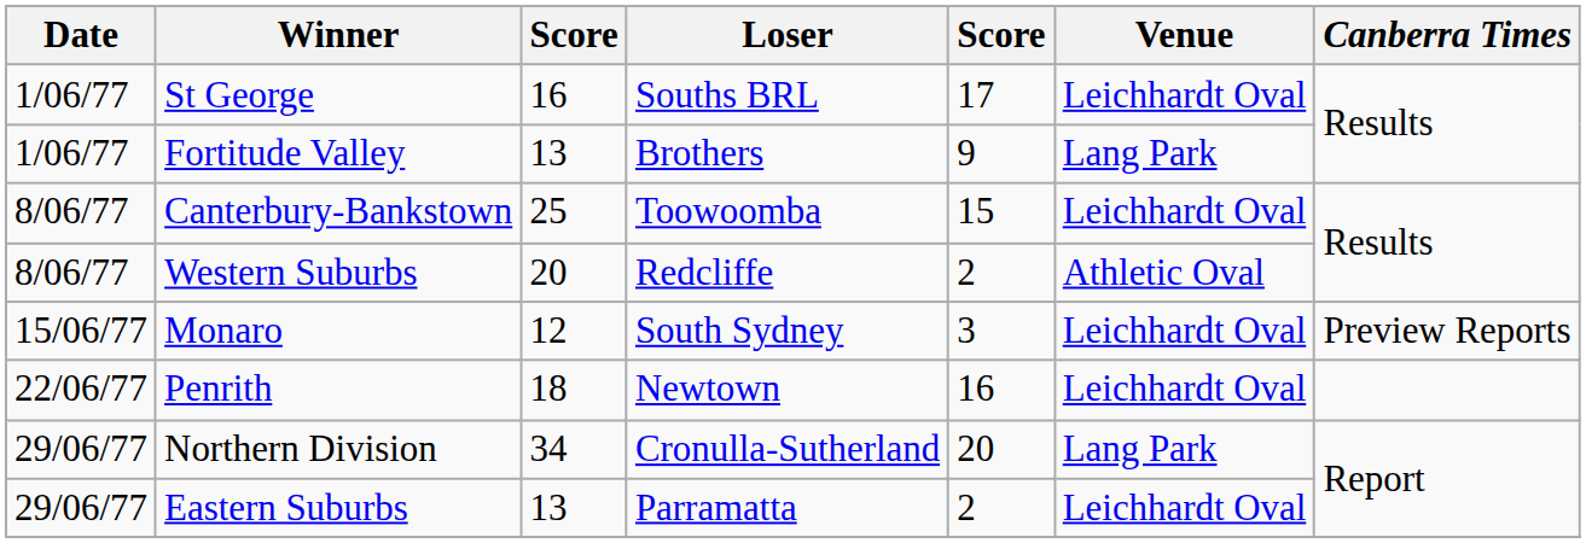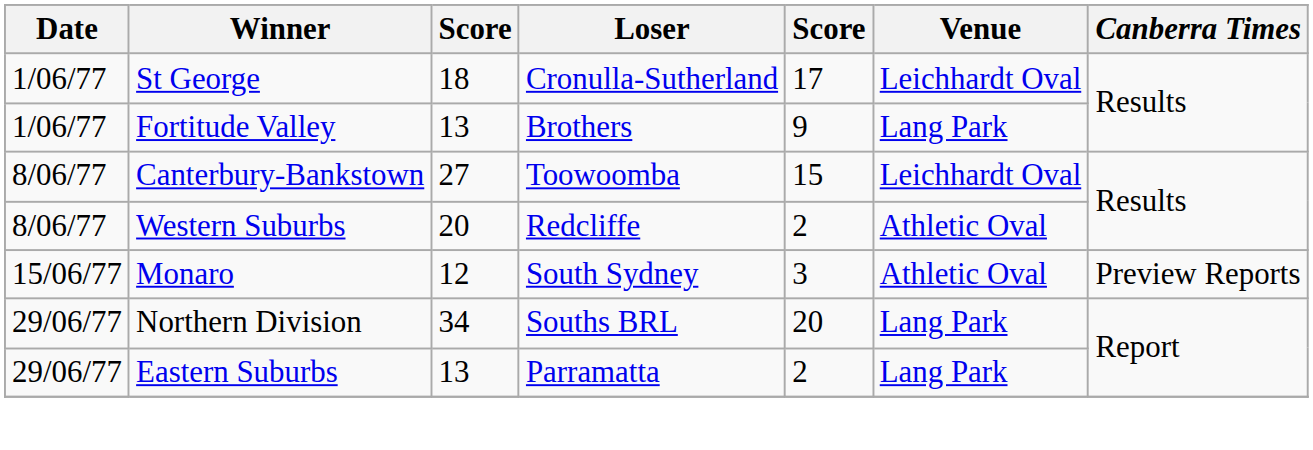 <table class="wikitable">
 <tr>
 <th>Date</th>
 <th>Winner</th>
 <th>Score</th>
 <th>Loser</th>
 <th>Score</th>
 <th>Venue</th>
 <th><em>Canberra Times</em></th>
 </tr>
 <tr>
 <td>1/06/77</td>
 <td> <a href='#'>St George</a></td>
-<td>16</td>
-<td> <a href='#'>Souths BRL</a></td>
+<td>18</td>
+<td> <a href='#'>Cronulla-Sutherland</a></td>
 <td>17</td>
 <td><a href='#'>Leichhardt Oval</a></td>
 <td rowspan=2>Results</td>
 </tr>
 <tr>
 <td>1/06/77</td>
 <td> <a href='#'>Fortitude Valley</a></td>
 <td>13</td>
 <td> <a href='#'>Brothers</a></td>
 <td>9</td>
 <td><a href='#'>Lang Park</a></td>
 </tr>
 <tr>
 <td>8/06/77</td>
 <td> <a href='#'>Canterbury-Bankstown</a></td>
-<td>25</td>
+<td>27</td>
 <td><a href='#'>Toowoomba</a></td>
 <td>15</td>
 <td><a href='#'>Leichhardt Oval</a></td>
 <td rowspan=2>Results</td>
 </tr>
 <tr>
 <td>8/06/77</td>
 <td> <a href='#'>Western Suburbs</a></td>
 <td>20</td>
 <td> <a href='#'>Redcliffe</a></td>
 <td>2</td>
 <td><a href='#'>Athletic Oval</a></td>
 </tr>
 <tr>
 <td>15/06/77</td>
 <td> <a href='#'>Monaro</a></td>
 <td>12</td>
 <td> <a href='#'>South Sydney</a></td>
 <td>3</td>
-<td><a href='#'>Leichhardt Oval</a></td>
+<td><a href='#'>Athletic Oval</a></td>
 <td>Preview Reports</td>
-</tr>
-<tr>
-<td>22/06/77</td>
-<td> <a href='#'>Penrith</a></td>
-<td>18</td>
-<td> <a href='#'>Newtown</a></td>
-<td>16</td>
-<td><a href='#'>Leichhardt Oval</a></td>
-<td></td>
 </tr>
 <tr>
 <td>29/06/77</td>
 <td>Northern Division</td>
 <td>34</td>
-<td> <a href='#'>Cronulla-Sutherland</a></td>
+<td> <a href='#'>Souths BRL</a></td>
 <td>20</td>
 <td><a href='#'>Lang Park</a></td>
 <td rowspan=2>Report</td>
 </tr>
 <tr>
 <td>29/06/77</td>
 <td> <a href='#'>Eastern Suburbs</a></td>
 <td>13</td>
 <td> <a href='#'>Parramatta</a></td>
 <td>2</td>
-<td><a href='#'>Leichhardt Oval</a></td>
+<td><a href='#'>Lang Park</a></td>
 </tr>
 <tr>
 </tr>
 </table>
